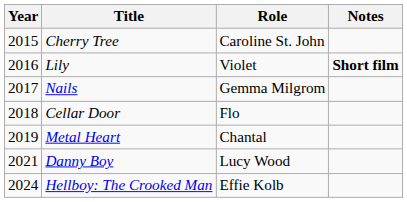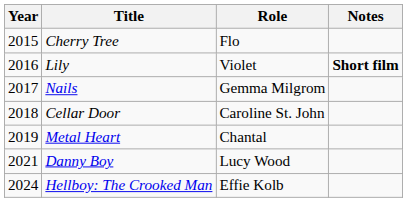 <table class="wikitable sortable">
 <tr>
 <th>Year</th>
 <th>Title</th>
 <th>Role</th>
 <th class="unsortable">Notes</th>
 </tr>
 <tr>
 <td>2015</td>
 <td><em>Cherry Tree</em></td>
-<td>Caroline St. John</td>
+<td>Flo</td>
 <td></td>
 </tr>
 <tr>
 <td>2016</td>
 <td><em>Lily</em></td>
 <td>Violet</td>
 <td><strong>Short film</strong></td>
 </tr>
 <tr>
 <td>2017</td>
 <td><em><a href='#'>Nails</a></em></td>
 <td>Gemma Milgrom</td>
 <td></td>
 </tr>
 <tr>
 <td>2018</td>
 <td><em>Cellar Door</em></td>
-<td>Flo</td>
+<td>Caroline St. John</td>
 <td></td>
 </tr>
 <tr>
 <td>2019</td>
 <td><em><a href='#'>Metal Heart</a></em></td>
 <td>Chantal</td>
 <td></td>
 </tr>
 <tr>
 <td>2021</td>
 <td><em><a href='#'>Danny Boy</a></em></td>
 <td>Lucy Wood</td>
 <td></td>
 </tr>
 <tr>
 <td>2024</td>
 <td><em><a href='#'>Hellboy: The Crooked Man</a></em></td>
 <td>Effie Kolb</td>
 <td></td>
 </tr>
 </table>
